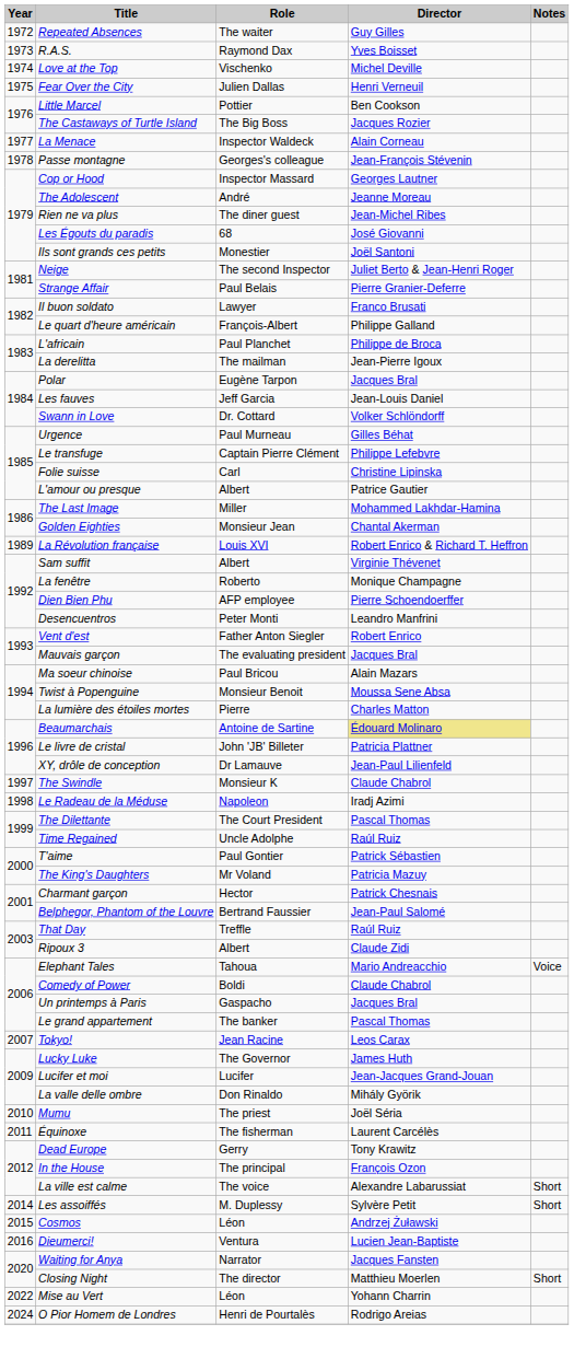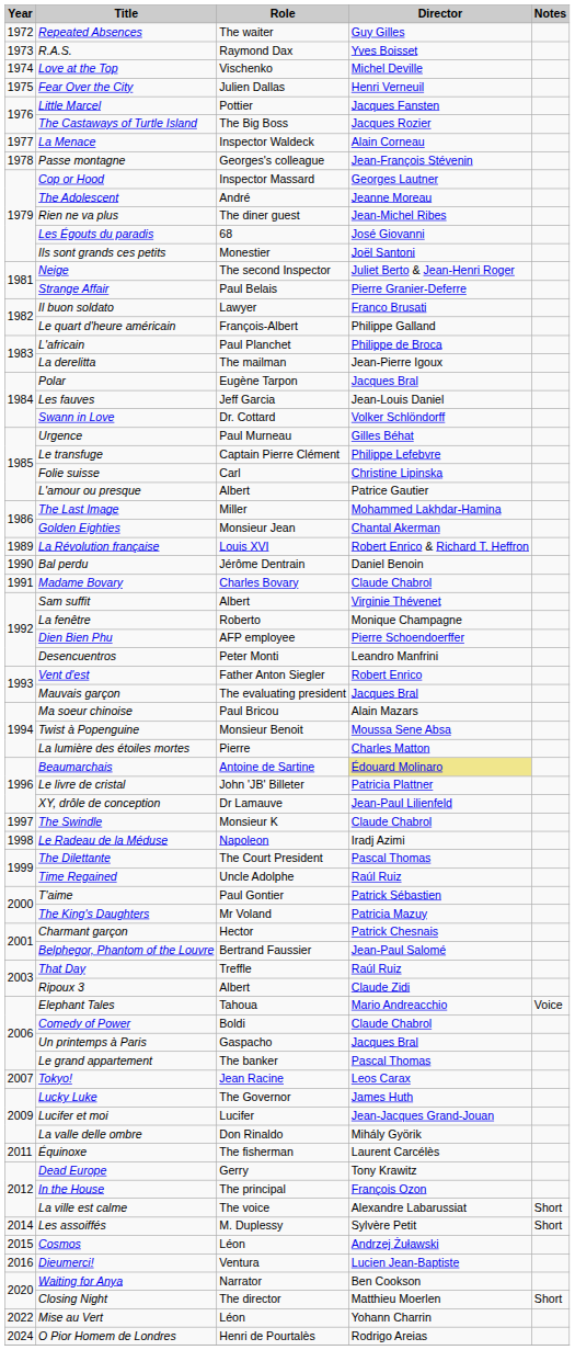 <table class="wikitable">
 <tr>
 <th style="background: #CCCCCC;">Year</th>
 <th style="background: #CCCCCC;">Title</th>
 <th style="background: #CCCCCC;">Role</th>
 <th style="background: #CCCCCC;">Director</th>
 <th style="background: #CCCCCC;">Notes</th>
 </tr>
 <tr>
 <td>1972</td>
 <td><em><a href='#'>Repeated Absences</a></em></td>
 <td>The waiter</td>
 <td><a href='#'>Guy Gilles</a></td>
 <td></td>
 </tr>
 <tr>
 <td>1973</td>
 <td><em>R.A.S.</em></td>
 <td>Raymond Dax</td>
 <td><a href='#'>Yves Boisset</a></td>
 <td></td>
 </tr>
 <tr>
 <td>1974</td>
 <td><em><a href='#'>Love at the Top</a></em></td>
 <td>Vischenko</td>
 <td><a href='#'>Michel Deville</a></td>
 <td></td>
 </tr>
 <tr>
 <td>1975</td>
 <td><em><a href='#'>Fear Over the City</a></em></td>
 <td>Julien Dallas</td>
 <td><a href='#'>Henri Verneuil</a></td>
 <td></td>
 </tr>
 <tr>
 <td rowspan=2>1976</td>
 <td><em><a href='#'>Little Marcel</a></em></td>
 <td>Pottier</td>
-<td>Ben Cookson</td>
+<td><a href='#'>Jacques Fansten</a></td>
 <td></td>
 </tr>
 <tr>
 <td><em><a href='#'>The Castaways of Turtle Island</a></em></td>
 <td>The Big Boss</td>
 <td><a href='#'>Jacques Rozier</a></td>
 <td></td>
 </tr>
 <tr>
 <td>1977</td>
 <td><em><a href='#'>La Menace</a></em></td>
 <td>Inspector Waldeck</td>
 <td><a href='#'>Alain Corneau</a></td>
 <td></td>
 </tr>
 <tr>
 <td>1978</td>
 <td><em>Passe montagne</em></td>
 <td>Georges's colleague</td>
 <td><a href='#'>Jean-François Stévenin</a></td>
 <td></td>
 </tr>
 <tr>
 <td rowspan=5>1979</td>
 <td><em><a href='#'>Cop or Hood</a></em></td>
 <td>Inspector Massard</td>
 <td><a href='#'>Georges Lautner</a></td>
 <td></td>
 </tr>
 <tr>
 <td><em><a href='#'>The Adolescent</a></em></td>
 <td>André</td>
 <td><a href='#'>Jeanne Moreau</a></td>
 <td></td>
 </tr>
 <tr>
 <td><em>Rien ne va plus</em></td>
 <td>The diner guest</td>
 <td><a href='#'>Jean-Michel Ribes</a></td>
 <td></td>
 </tr>
 <tr>
 <td><em><a href='#'>Les Égouts du paradis</a></em></td>
 <td>68</td>
 <td><a href='#'>José Giovanni</a></td>
 <td></td>
 </tr>
 <tr>
 <td><em>Ils sont grands ces petits</em></td>
 <td>Monestier</td>
 <td><a href='#'>Joël Santoni</a></td>
 <td></td>
 </tr>
 <tr>
 <td rowspan=2>1981</td>
 <td><em><a href='#'>Neige</a></em></td>
 <td>The second Inspector</td>
 <td><a href='#'>Juliet Berto</a> & <a href='#'>Jean-Henri Roger</a></td>
 <td></td>
 </tr>
 <tr>
 <td><em><a href='#'>Strange Affair</a></em></td>
 <td>Paul Belais</td>
 <td><a href='#'>Pierre Granier-Deferre</a></td>
 <td></td>
 </tr>
 <tr>
 <td rowspan=2>1982</td>
 <td><em>Il buon soldato</em></td>
 <td>Lawyer</td>
 <td><a href='#'>Franco Brusati</a></td>
 <td></td>
 </tr>
 <tr>
 <td><em>Le quart d'heure américain</em></td>
 <td>François-Albert</td>
 <td>Philippe Galland</td>
 <td></td>
 </tr>
 <tr>
 <td rowspan=2>1983</td>
 <td><em>L'africain</em></td>
 <td>Paul Planchet</td>
 <td><a href='#'>Philippe de Broca</a></td>
 <td></td>
 </tr>
 <tr>
 <td><em>La derelitta</em></td>
 <td>The mailman</td>
 <td>Jean-Pierre Igoux</td>
 <td></td>
 </tr>
 <tr>
 <td rowspan=3>1984</td>
 <td><em>Polar</em></td>
 <td>Eugène Tarpon</td>
 <td><a href='#'>Jacques Bral</a></td>
 <td></td>
 </tr>
 <tr>
 <td><em>Les fauves</em></td>
 <td>Jeff Garcia</td>
 <td>Jean-Louis Daniel</td>
 <td></td>
 </tr>
 <tr>
 <td><em><a href='#'>Swann in Love</a></em></td>
 <td>Dr. Cottard</td>
 <td><a href='#'>Volker Schlöndorff</a></td>
 <td></td>
 </tr>
 <tr>
 <td rowspan=4>1985</td>
 <td><em>Urgence</em></td>
 <td>Paul Murneau</td>
 <td><a href='#'>Gilles Béhat</a></td>
 <td></td>
 </tr>
 <tr>
 <td><em>Le transfuge</em></td>
 <td>Captain Pierre Clément</td>
 <td><a href='#'>Philippe Lefebvre</a></td>
 <td></td>
 </tr>
 <tr>
 <td><em>Folie suisse</em></td>
 <td>Carl</td>
 <td><a href='#'>Christine Lipinska</a></td>
 <td></td>
 </tr>
 <tr>
 <td><em>L'amour ou presque</em></td>
 <td>Albert</td>
 <td>Patrice Gautier</td>
 <td></td>
 </tr>
 <tr>
 <td rowspan=2>1986</td>
 <td><em><a href='#'>The Last Image</a></em></td>
 <td>Miller</td>
 <td><a href='#'>Mohammed Lakhdar-Hamina</a></td>
 <td></td>
 </tr>
 <tr>
 <td><em><a href='#'>Golden Eighties</a></em></td>
 <td>Monsieur Jean</td>
 <td><a href='#'>Chantal Akerman</a></td>
 <td></td>
 </tr>
 <tr>
 <td>1989</td>
 <td><em><a href='#'>La Révolution française</a></em></td>
 <td><a href='#'>Louis XVI</a></td>
 <td><a href='#'>Robert Enrico</a> & <a href='#'>Richard T. Heffron</a></td>
+<td></td>
+</tr>
+<tr>
+<td>1990</td>
+<td><em>Bal perdu</em></td>
+<td>Jérôme Dentrain</td>
+<td>Daniel Benoin</td>
+<td></td>
+</tr>
+<tr>
+<td>1991</td>
+<td><em><a href='#'>Madame Bovary</a></em></td>
+<td><a href='#'>Charles Bovary</a></td>
+<td><a href='#'>Claude Chabrol</a></td>
 <td></td>
 </tr>
 <tr>
 <td rowspan=4>1992</td>
 <td><em>Sam suffit</em></td>
 <td>Albert</td>
 <td><a href='#'>Virginie Thévenet</a></td>
 <td></td>
 </tr>
 <tr>
 <td><em>La fenêtre</em></td>
 <td>Roberto</td>
 <td>Monique Champagne</td>
 <td></td>
 </tr>
 <tr>
 <td><em><a href='#'>Dien Bien Phu</a></em></td>
 <td>AFP employee</td>
 <td><a href='#'>Pierre Schoendoerffer</a></td>
 <td></td>
 </tr>
 <tr>
 <td><em>Desencuentros</em></td>
 <td>Peter Monti</td>
 <td>Leandro Manfrini</td>
 <td></td>
 </tr>
 <tr>
 <td rowspan=2>1993</td>
 <td><em><a href='#'>Vent d'est</a></em></td>
 <td>Father Anton Siegler</td>
 <td><a href='#'>Robert Enrico</a></td>
 <td></td>
 </tr>
 <tr>
 <td><em>Mauvais garçon</em></td>
 <td>The evaluating president</td>
 <td><a href='#'>Jacques Bral</a></td>
 <td></td>
 </tr>
 <tr>
 <td rowspan=3>1994</td>
 <td><em>Ma soeur chinoise</em></td>
 <td>Paul Bricou</td>
 <td>Alain Mazars</td>
 <td></td>
 </tr>
 <tr>
 <td><em>Twist à Popenguine</em></td>
 <td>Monsieur Benoit</td>
 <td><a href='#'>Moussa Sene Absa</a></td>
 <td></td>
 </tr>
 <tr>
 <td><em>La lumière des étoiles mortes</em></td>
 <td>Pierre</td>
 <td><a href='#'>Charles Matton</a></td>
 <td></td>
 </tr>
 <tr>
 <td rowspan=3>1996</td>
 <td><em><a href='#'>Beaumarchais</a></em></td>
 <td><a href='#'>Antoine de Sartine</a></td>
 <td style="background: khaki;"><a href='#'>Édouard Molinaro</a></td>
 <td></td>
 </tr>
 <tr>
 <td><em>Le livre de cristal</em></td>
 <td>John 'JB' Billeter</td>
 <td><a href='#'>Patricia Plattner</a></td>
 <td></td>
 </tr>
 <tr>
 <td><em>XY, drôle de conception</em></td>
 <td>Dr Lamauve</td>
 <td><a href='#'>Jean-Paul Lilienfeld</a></td>
 <td></td>
 </tr>
 <tr>
 <td>1997</td>
 <td><em><a href='#'>The Swindle</a></em></td>
 <td>Monsieur K</td>
 <td><a href='#'>Claude Chabrol</a></td>
 <td></td>
 </tr>
 <tr>
 <td>1998</td>
 <td><em><a href='#'>Le Radeau de la Méduse</a></em></td>
 <td><a href='#'>Napoleon</a></td>
 <td>Iradj Azimi</td>
 <td></td>
 </tr>
 <tr>
 <td rowspan=2>1999</td>
 <td><em><a href='#'>The Dilettante</a></em></td>
 <td>The Court President</td>
 <td><a href='#'>Pascal Thomas</a></td>
 <td></td>
 </tr>
 <tr>
 <td><em><a href='#'>Time Regained</a></em></td>
 <td>Uncle Adolphe</td>
 <td><a href='#'>Raúl Ruiz</a></td>
 <td></td>
 </tr>
 <tr>
 <td rowspan=2>2000</td>
 <td><em>T'aime</em></td>
 <td>Paul Gontier</td>
 <td><a href='#'>Patrick Sébastien</a></td>
 <td></td>
 </tr>
 <tr>
 <td><em><a href='#'>The King's Daughters</a></em></td>
 <td>Mr Voland</td>
 <td><a href='#'>Patricia Mazuy</a></td>
 <td></td>
 </tr>
 <tr>
 <td rowspan=2>2001</td>
 <td><em>Charmant garçon</em></td>
 <td>Hector</td>
 <td><a href='#'>Patrick Chesnais</a></td>
 <td></td>
 </tr>
 <tr>
 <td><em><a href='#'>Belphegor, Phantom of the Louvre</a></em></td>
 <td>Bertrand Faussier</td>
 <td><a href='#'>Jean-Paul Salomé</a></td>
 <td></td>
 </tr>
 <tr>
 <td rowspan=2>2003</td>
 <td><em><a href='#'>That Day</a></em></td>
 <td>Treffle</td>
 <td><a href='#'>Raúl Ruiz</a></td>
 <td></td>
 </tr>
 <tr>
 <td><em>Ripoux 3</em></td>
 <td>Albert</td>
 <td><a href='#'>Claude Zidi</a></td>
 <td></td>
 </tr>
 <tr>
 <td rowspan=4>2006</td>
 <td><em>Elephant Tales</em></td>
 <td>Tahoua</td>
 <td><a href='#'>Mario Andreacchio</a></td>
 <td>Voice</td>
 </tr>
 <tr>
 <td><em><a href='#'>Comedy of Power</a></em></td>
 <td>Boldi</td>
 <td><a href='#'>Claude Chabrol</a></td>
 <td></td>
 </tr>
 <tr>
 <td><em>Un printemps à Paris</em></td>
 <td>Gaspacho</td>
 <td><a href='#'>Jacques Bral</a></td>
 <td></td>
 </tr>
 <tr>
 <td><em>Le grand appartement</em></td>
 <td>The banker</td>
 <td><a href='#'>Pascal Thomas</a></td>
 <td></td>
 </tr>
 <tr>
 <td>2007</td>
 <td><em><a href='#'>Tokyo!</a></em></td>
 <td><a href='#'>Jean Racine</a></td>
 <td><a href='#'>Leos Carax</a></td>
 <td></td>
 </tr>
 <tr>
 <td rowspan=3>2009</td>
 <td><em><a href='#'>Lucky Luke</a></em></td>
 <td>The Governor</td>
 <td><a href='#'>James Huth</a></td>
 <td></td>
 </tr>
 <tr>
 <td><em>Lucifer et moi</em></td>
 <td>Lucifer</td>
 <td><a href='#'>Jean-Jacques Grand-Jouan</a></td>
 <td></td>
 </tr>
 <tr>
 <td><em>La valle delle ombre</em></td>
 <td>Don Rinaldo</td>
 <td>Mihály Györik</td>
 <td></td>
 </tr>
 <tr>
-<td>2010</td>
-<td><em><a href='#'>Mumu</a></em></td>
-<td>The priest</td>
-<td>Joël Séria</td>
-<td></td>
-</tr>
-<tr>
 <td>2011</td>
 <td><em>Équinoxe</em></td>
 <td>The fisherman</td>
 <td>Laurent Carcélès</td>
 <td></td>
 </tr>
 <tr>
 <td rowspan=3>2012</td>
 <td><em><a href='#'>Dead Europe</a></em></td>
 <td>Gerry</td>
 <td>Tony Krawitz</td>
 <td></td>
 </tr>
 <tr>
 <td><em><a href='#'>In the House</a></em></td>
 <td>The principal</td>
 <td><a href='#'>François Ozon</a></td>
 <td></td>
 </tr>
 <tr>
 <td><em>La ville est calme</em></td>
 <td>The voice</td>
 <td>Alexandre Labarussiat</td>
 <td>Short</td>
 </tr>
 <tr>
 <td>2014</td>
 <td><em>Les assoiffés</em></td>
 <td>M. Duplessy</td>
 <td>Sylvère Petit</td>
 <td>Short</td>
 </tr>
 <tr>
 <td>2015</td>
 <td><em><a href='#'>Cosmos</a></em></td>
 <td>Léon</td>
 <td><a href='#'>Andrzej Żuławski</a></td>
 <td></td>
 </tr>
 <tr>
 <td>2016</td>
 <td><em><a href='#'>Dieumerci!</a></em></td>
 <td>Ventura</td>
 <td><a href='#'>Lucien Jean-Baptiste</a></td>
 <td></td>
 </tr>
 <tr>
 <td rowspan=2>2020</td>
 <td><em><a href='#'>Waiting for Anya</a></em></td>
 <td>Narrator</td>
-<td><a href='#'>Jacques Fansten</a></td>
+<td>Ben Cookson</td>
 <td></td>
 </tr>
 <tr>
 <td><em>Closing Night</em></td>
 <td>The director</td>
 <td>Matthieu Moerlen</td>
 <td>Short</td>
 </tr>
 <tr>
 <td>2022</td>
 <td><em>Mise au Vert</em></td>
 <td>Léon</td>
 <td>Yohann Charrin</td>
 <td></td>
 </tr>
 <tr>
 <td>2024</td>
 <td><em>O Pior Homem de Londres</em></td>
 <td>Henri de Pourtalès</td>
 <td>Rodrigo Areias</td>
 <td></td>
 </tr>
 <tr>
 </tr>
 </table>
